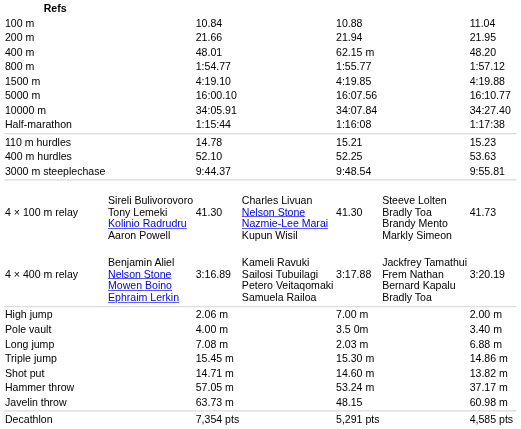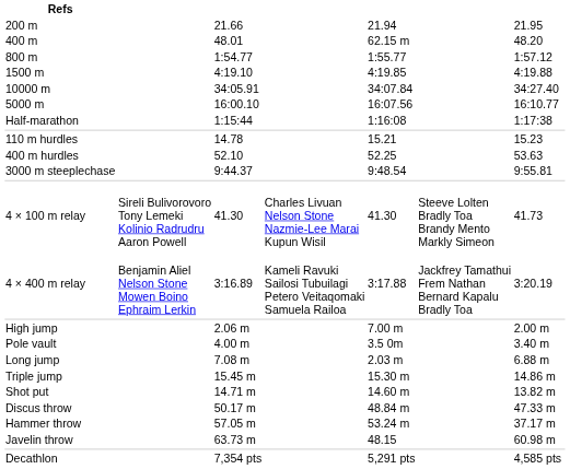 <table>
 <tr>
 <th>Refs</th>
-</tr>
-<tr>
-<td>100 m</td>
-<td></td>
-<td>10.84</td>
-<td></td>
-<td>10.88</td>
-<td></td>
-<td>11.04</td>
-<td align=center></td>
 </tr>
 <tr>
 <td>200 m</td>
 <td></td>
 <td>21.66</td>
 <td></td>
 <td>21.94</td>
 <td></td>
 <td>21.95</td>
 <td align=center></td>
 </tr>
 <tr>
 <td>400 m</td>
 <td></td>
 <td>48.01</td>
 <td></td>
 <td>62.15 m</td>
 <td></td>
 <td>48.20</td>
 <td align=center></td>
 </tr>
 <tr>
 <td>800 m</td>
 <td></td>
 <td>1:54.77</td>
 <td></td>
 <td>1:55.77</td>
 <td></td>
 <td>1:57.12</td>
 <td align=center></td>
 </tr>
 <tr>
 <td>1500 m</td>
 <td></td>
 <td>4:19.10</td>
 <td></td>
 <td>4:19.85</td>
 <td></td>
 <td>4:19.88</td>
 <td align=center></td>
 </tr>
 <tr>
+<td>10000 m</td>
+<td></td>
+<td>34:05.91</td>
+<td></td>
+<td>34:07.84</td>
+<td></td>
+<td>34:27.40</td>
+<td align=center></td>
+</tr>
+<tr>
 <td>5000 m</td>
 <td></td>
 <td>16:00.10</td>
 <td></td>
 <td>16:07.56</td>
 <td></td>
 <td>16:10.77</td>
-<td align=center></td>
-</tr>
-<tr>
-<td>10000 m</td>
-<td></td>
-<td>34:05.91</td>
-<td></td>
-<td>34:07.84</td>
-<td></td>
-<td>34:27.40</td>
 <td align=center></td>
 </tr>
 <tr>
 <td>Half-marathon</td>
 <td></td>
 <td>1:15:44</td>
 <td></td>
 <td>1:16:08</td>
 <td></td>
 <td>1:17:38</td>
 <td align=center></td>
 </tr>
 <tr bgcolor=#DDDDDD>
 <td colspan=8></td>
 </tr>
 <tr>
 <td>110 m hurdles</td>
 <td></td>
 <td>14.78</td>
 <td></td>
 <td>15.21</td>
 <td></td>
 <td>15.23</td>
 <td align=center></td>
 </tr>
 <tr>
 <td>400 m hurdles</td>
 <td></td>
 <td>52.10</td>
 <td></td>
 <td>52.25</td>
 <td></td>
 <td>53.63</td>
 <td align=center></td>
 </tr>
 <tr>
 <td>3000 m steeplechase</td>
 <td></td>
 <td>9:44.37</td>
 <td></td>
 <td>9:48.54</td>
 <td></td>
 <td>9:55.81</td>
 <td align=center></td>
 </tr>
 <tr bgcolor=#DDDDDD>
 <td colspan=8></td>
 </tr>
 <tr>
 <td>4 × 100 m relay</td>
 <td><br>Sireli Bulivorovoro<br>Tony Lemeki<br><a href='#'>Kolinio Radrudru</a><br>Aaron Powell</td>
 <td>41.30</td>
 <td><br>Charles Livuan<br><a href='#'>Nelson Stone</a><br><a href='#'>Nazmie-Lee Marai</a><br>Kupun Wisil</td>
 <td>41.30</td>
 <td><br>Steeve Lolten<br>Bradly Toa<br>Brandy Mento<br>Markly Simeon</td>
 <td>41.73</td>
 <td align=center></td>
 </tr>
 <tr>
 <td>4 × 400 m relay</td>
 <td><br>Benjamin Aliel<br><a href='#'>Nelson Stone</a><br><a href='#'>Mowen Boino</a><br><a href='#'>Ephraim Lerkin</a></td>
 <td>3:16.89</td>
 <td><br>Kameli Ravuki<br>Sailosi Tubuilagi<br>Petero Veitaqomaki<br>Samuela Railoa</td>
 <td>3:17.88</td>
 <td><br>Jackfrey Tamathui<br>Frem Nathan<br>Bernard Kapalu<br>Bradly Toa</td>
 <td>3:20.19</td>
 <td align=center></td>
 </tr>
 <tr bgcolor=#DDDDDD>
 <td colspan=8></td>
 </tr>
 <tr>
 <td>High jump</td>
 <td></td>
 <td>2.06 m</td>
 <td></td>
 <td>7.00 m</td>
 <td></td>
 <td>2.00 m</td>
 <td align=center></td>
 </tr>
 <tr>
 <td>Pole vault</td>
 <td></td>
 <td>4.00 m</td>
 <td></td>
 <td>3.5 0m</td>
 <td></td>
 <td>3.40 m</td>
 <td align=center></td>
 </tr>
 <tr>
 <td>Long jump</td>
 <td></td>
 <td>7.08 m</td>
 <td></td>
 <td>2.03 m</td>
 <td></td>
 <td>6.88 m</td>
 <td align=center></td>
 </tr>
 <tr>
 <td>Triple jump</td>
 <td></td>
 <td>15.45 m</td>
 <td></td>
 <td>15.30 m</td>
 <td></td>
 <td>14.86 m</td>
 <td align=center></td>
 </tr>
 <tr>
 <td>Shot put</td>
 <td></td>
 <td>14.71 m</td>
 <td></td>
 <td>14.60 m</td>
 <td></td>
 <td>13.82 m</td>
 <td align=center></td>
 </tr>
 <tr>
+<td>Discus throw</td>
+<td></td>
+<td>50.17 m</td>
+<td></td>
+<td>48.84 m</td>
+<td></td>
+<td>47.33 m</td>
+<td align=center></td>
+</tr>
+<tr>
 <td>Hammer throw</td>
 <td></td>
 <td>57.05 m</td>
 <td></td>
 <td>53.24 m</td>
 <td></td>
 <td>37.17 m</td>
 <td align=center></td>
 </tr>
 <tr>
 <td>Javelin throw</td>
 <td></td>
 <td>63.73 m</td>
 <td></td>
 <td>48.15</td>
 <td></td>
 <td>60.98 m</td>
 <td align=center></td>
 </tr>
 <tr bgcolor=#DDDDDD>
 <td colspan=8></td>
 </tr>
 <tr>
 <td>Decathlon</td>
 <td></td>
 <td>7,354 pts</td>
 <td></td>
 <td>5,291 pts</td>
 <td></td>
 <td>4,585 pts</td>
 <td align=center></td>
 </tr>
 </table>
